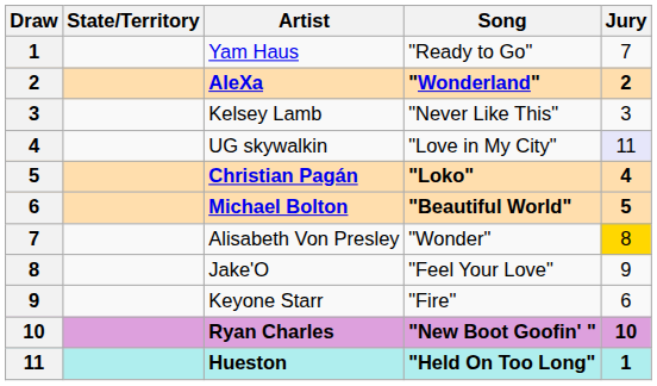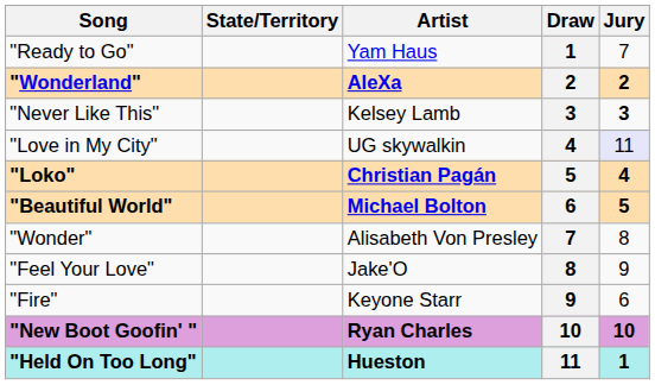 <table class="wikitable sortable plainrowheaders">
 <tr>
-<th scope="col">Draw</th>
+<th scope="col">Song</th>
 <th scope="col">State/Territory</th>
 <th scope="col">Artist</th>
-<th scope="col">Song</th>
+<th scope="col">Draw</th>
 <th scope="col">Jury</th>
 </tr>
 <tr>
-<th scope="row" style="text-align:center">1</th>
+<td>"Ready to Go"</td>
 <td></td>
 <td><a href='#'>Yam Haus</a></td>
-<td>"Ready to Go"</td>
+<th scope="row" style="text-align:center">1</th>
 <td align="center">7</td>
 </tr>
 <tr style="font-weight:bold; background:navajowhite">
-<th scope="row" style="text-align:center">2</th>
+<td>"<a href='#'>Wonderland</a>"</td>
 <td></td>
 <td><a href='#'>AleXa</a></td>
-<td>"<a href='#'>Wonderland</a>"</td>
+<th scope="row" style="text-align:center">2</th>
 <td align="center">2</td>
 </tr>
 <tr>
-<th scope="row" style="text-align:center">3</th>
+<td>"Never Like This"</td>
 <td></td>
 <td>Kelsey Lamb</td>
-<td>"Never Like This"</td>
-<td align="center">3</td>
+<th scope="row" style="text-align:center">3</th>
+<td align="center"><strong>3</strong></td>
 </tr>
 <tr>
-<th scope="row" style="text-align:center">4</th>
+<td>"Love in My City"</td>
 <td></td>
 <td>UG skywalkin</td>
-<td>"Love in My City"</td>
+<th scope="row" style="text-align:center">4</th>
 <td align="center" style="background: lavender;">11</td>
 </tr>
 <tr style="font-weight:bold; background:navajowhite">
-<th scope="row" style="text-align:center">5</th>
+<td>"Loko"</td>
 <td></td>
 <td><a href='#'>Christian Pagán</a></td>
-<td>"Loko"</td>
+<th scope="row" style="text-align:center">5</th>
 <td align="center">4</td>
 </tr>
 <tr style="font-weight:bold; background:navajowhite">
-<th scope="row" style="text-align:center">6</th>
+<td>"Beautiful World"</td>
 <td></td>
 <td><a href='#'>Michael Bolton</a></td>
-<td>"Beautiful World"</td>
+<th scope="row" style="text-align:center">6</th>
 <td align="center">5</td>
 </tr>
 <tr>
-<th scope="row" style="text-align:center">7</th>
+<td>"Wonder"</td>
 <td></td>
 <td>Alisabeth Von Presley</td>
-<td>"Wonder"</td>
-<td align="center" style="background: gold;">8</td>
+<th scope="row" style="text-align:center">7</th>
+<td align="center">8</td>
 </tr>
 <tr>
-<th scope="row" style="text-align:center">8</th>
+<td>"Feel Your Love"</td>
 <td></td>
 <td>Jake'O</td>
-<td>"Feel Your Love"</td>
+<th scope="row" style="text-align:center">8</th>
 <td align="center">9</td>
 </tr>
 <tr>
-<th scope="row" style="text-align:center">9</th>
+<td>"Fire"</td>
 <td></td>
 <td>Keyone Starr</td>
-<td>"Fire"</td>
+<th scope="row" style="text-align:center">9</th>
 <td align="center">6</td>
 </tr>
 <tr style="font-weight:bold; background:#DDA0DD">
-<th scope="row" style="text-align:center">10</th>
+<td>"New Boot Goofin' "</td>
 <td></td>
 <td>Ryan Charles</td>
-<td>"New Boot Goofin' "</td>
+<th scope="row" style="text-align:center">10</th>
 <td align="center">10</td>
 </tr>
 <tr style="font-weight:bold; background:paleturquoise">
-<th scope="row" style="text-align:center">11</th>
+<td>"Held On Too Long"</td>
 <td></td>
 <td>Hueston</td>
-<td>"Held On Too Long"</td>
+<th scope="row" style="text-align:center">11</th>
 <td align="center">1</td>
 </tr>
 </table>
